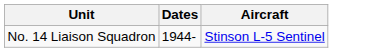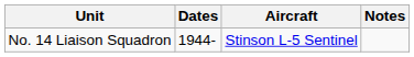 <table class="wikitable">
 <tr>
 <th>Unit</th>
 <th>Dates</th>
 <th>Aircraft</th>
+<th>Notes</th>
 </tr>
 <tr>
 <td>No. 14 Liaison Squadron</td>
 <td>1944-</td>
 <td><a href='#'>Stinson L-5 Sentinel</a></td>
+<td></td>
 </tr>
 </table>
